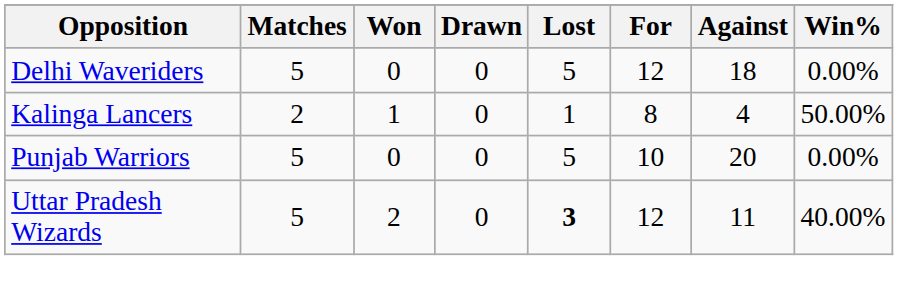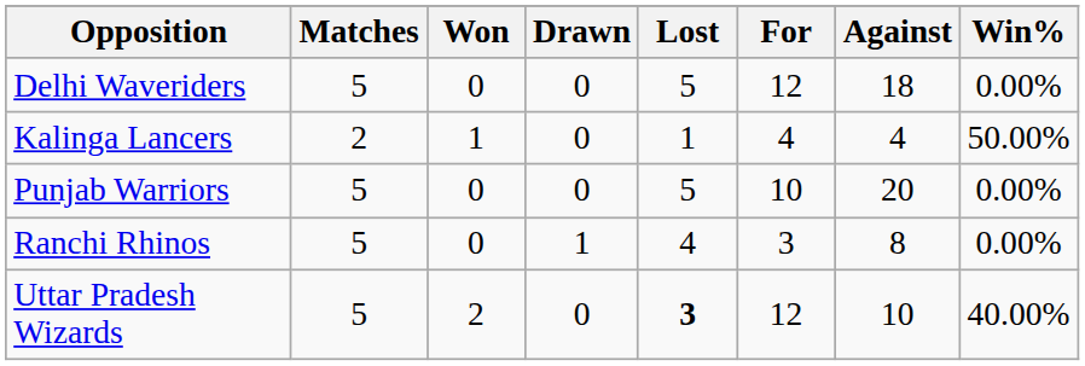 <table class="wikitable sortable" style="text-align:center">
 <tr>
 </tr>
 <tr>
 <th width=130>Opposition</th>
 <th width=40>Matches</th>
 <th width=40>Won</th>
 <th width=40>Drawn</th>
 <th width=40>Lost</th>
 <th width=40>For</th>
 <th width=40>Against</th>
 <th width=40>Win%</th>
 </tr>
 <tr>
 <td align=left><a href='#'>Delhi Waveriders</a></td>
 <td>5</td>
 <td>0</td>
 <td>0</td>
 <td>5</td>
 <td>12</td>
 <td>18</td>
 <td>0.00%</td>
 </tr>
 <tr>
 <td align=left><a href='#'>Kalinga Lancers</a></td>
 <td>2</td>
 <td>1</td>
 <td>0</td>
 <td>1</td>
-<td>8</td>
+<td>4</td>
 <td>4</td>
 <td>50.00%</td>
 </tr>
 <tr>
 <td align=left><a href='#'>Punjab Warriors</a></td>
 <td>5</td>
 <td>0</td>
 <td>0</td>
 <td>5</td>
 <td>10</td>
 <td>20</td>
 <td>0.00%</td>
 </tr>
 <tr>
+<td align=left><a href='#'>Ranchi Rhinos</a></td>
+<td>5</td>
+<td>0</td>
+<td>1</td>
+<td>4</td>
+<td>3</td>
+<td>8</td>
+<td>0.00%</td>
+</tr>
+<tr>
 <td align=left><a href='#'>Uttar Pradesh Wizards</a></td>
 <td>5</td>
 <td>2</td>
 <td>0</td>
 <td><strong>3</strong></td>
 <td>12</td>
-<td>11</td>
+<td>10</td>
 <td>40.00%</td>
 </tr>
 </table>
